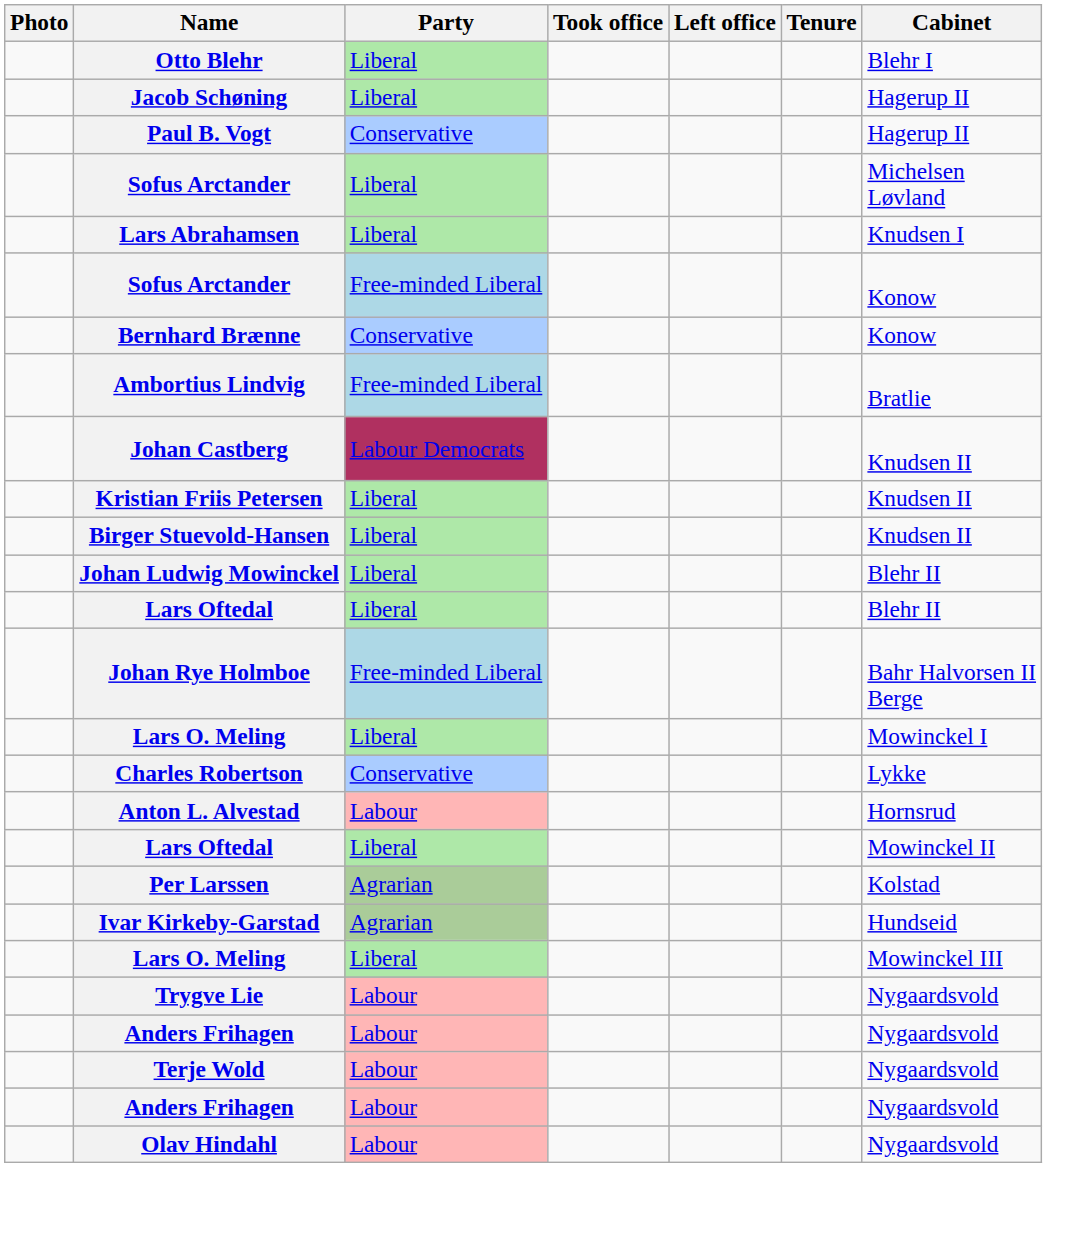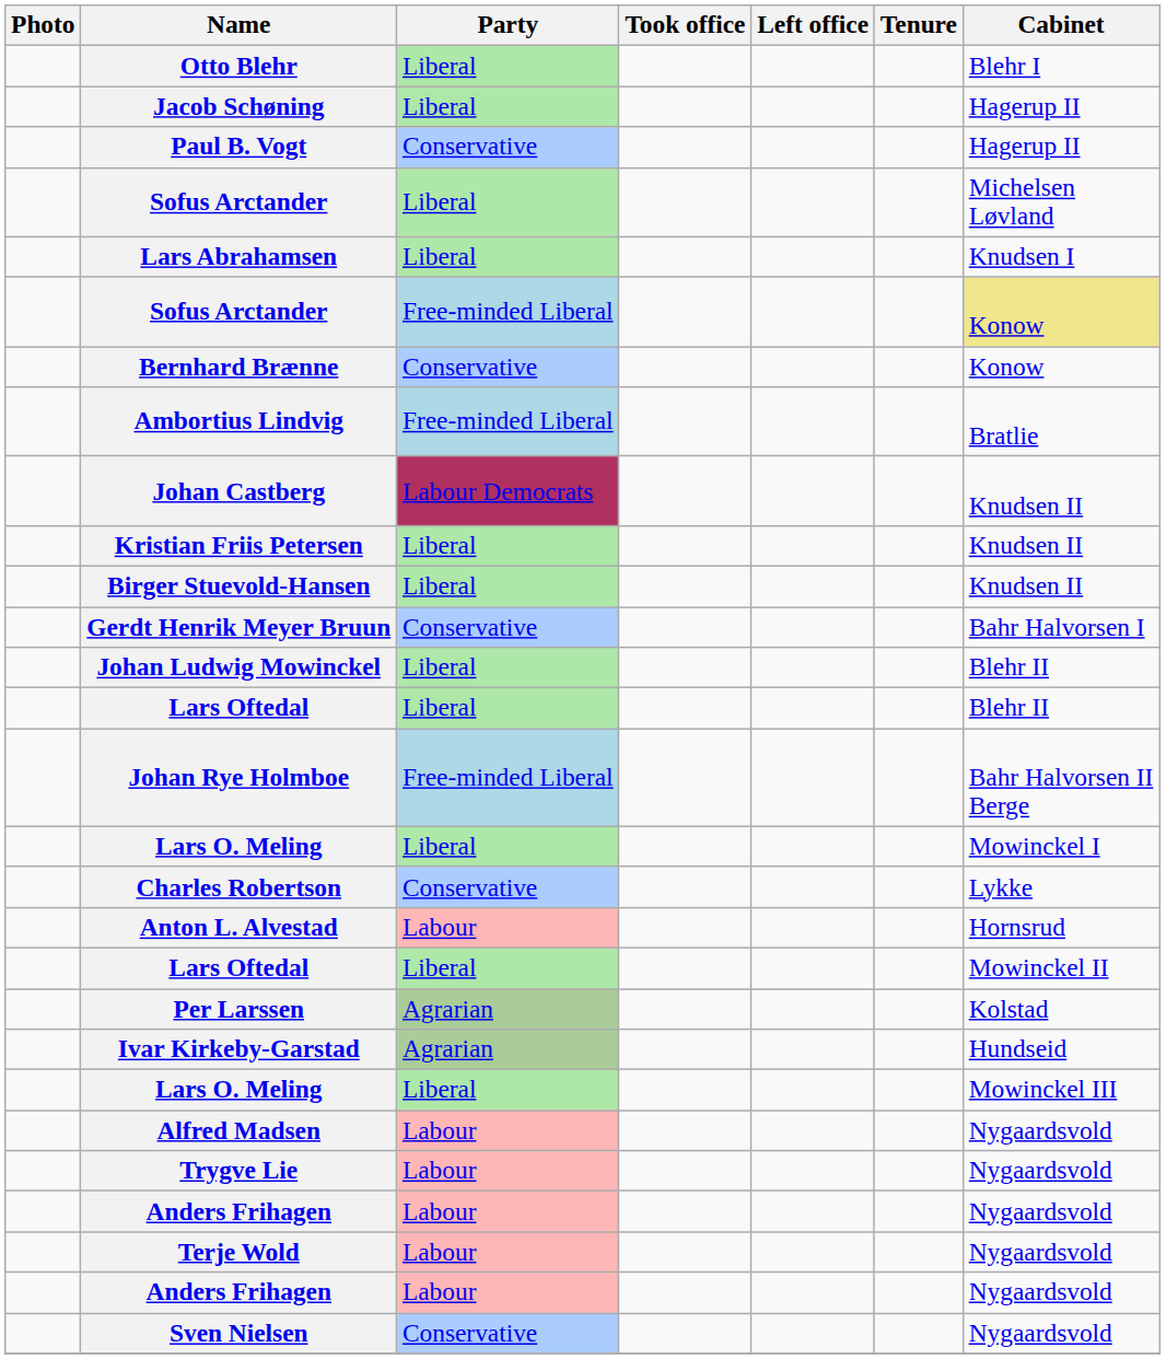 <table class="wikitable plainrowheaders sortable">
 <tr>
 <th scope=col class=unsortable>Photo</th>
 <th scope=col>Name</th>
 <th scope=col>Party</th>
 <th scope=col>Took office</th>
 <th scope=col>Left office</th>
 <th scope=col>Tenure</th>
 <th scope=col>Cabinet</th>
 </tr>
 <tr>
 <td align=center></td>
 <th scope=row><a href='#'>Otto Blehr</a></th>
 <td style="background:#AEE8A8"><a href='#'>Liberal</a></td>
 <td></td>
 <td></td>
 <td></td>
 <td><a href='#'>Blehr I</a></td>
 </tr>
 <tr>
 <td align=center></td>
 <th scope=row><a href='#'>Jacob Schøning</a></th>
 <td style="background:#AEE8A8"><a href='#'>Liberal</a></td>
 <td></td>
 <td></td>
 <td></td>
 <td><a href='#'>Hagerup II</a></td>
 </tr>
 <tr>
 <td align=center></td>
 <th scope=row><a href='#'>Paul B. Vogt</a></th>
 <td style="background:#AACCFF"><a href='#'>Conservative</a></td>
 <td></td>
 <td></td>
 <td></td>
 <td><a href='#'>Hagerup II</a></td>
 </tr>
 <tr>
 <td align=center></td>
 <th scope=row><a href='#'>Sofus Arctander</a></th>
 <td style="background:#AEE8A8"><a href='#'>Liberal</a></td>
 <td></td>
 <td></td>
 <td></td>
 <td><a href='#'>Michelsen</a> <br> <a href='#'>Løvland</a></td>
 </tr>
 <tr>
 <td align=center></td>
 <th scope=row><a href='#'>Lars Abrahamsen</a></th>
 <td style="background:#AEE8A8"><a href='#'>Liberal</a></td>
 <td></td>
 <td></td>
 <td></td>
 <td><a href='#'>Knudsen I</a></td>
 </tr>
 <tr>
 <td align=center></td>
 <th scope=row><a href='#'>Sofus Arctander</a></th>
 <td style="background:#ADD8E6"><a href='#'>Free-minded Liberal</a></td>
 <td></td>
 <td></td>
 <td></td>
-<td><br><a href='#'>Konow</a></td>
+<td style="background: khaki;"><br><a href='#'>Konow</a></td>
 </tr>
 <tr>
 <td align=center></td>
 <th scope=row><a href='#'>Bernhard Brænne</a></th>
 <td style="background:#AACCFF"><a href='#'>Conservative</a></td>
 <td></td>
 <td></td>
 <td></td>
 <td><a href='#'>Konow</a></td>
 </tr>
 <tr>
 <td align=center></td>
 <th scope=row><a href='#'>Ambortius Lindvig</a></th>
 <td style="background:#ADD8E6"><a href='#'>Free-minded Liberal</a></td>
 <td></td>
 <td></td>
 <td></td>
 <td><br><a href='#'>Bratlie</a></td>
 </tr>
 <tr>
 <td align=center></td>
 <th scope=row><a href='#'>Johan Castberg</a></th>
 <td style="background:#B03060"><a href='#'>Labour Democrats</a></td>
 <td></td>
 <td></td>
 <td></td>
 <td><br><a href='#'>Knudsen II</a></td>
 </tr>
 <tr>
 <td align=center></td>
 <th scope=row><a href='#'>Kristian Friis Petersen</a></th>
 <td style="background:#AEE8A8"><a href='#'>Liberal</a></td>
 <td></td>
 <td></td>
 <td></td>
 <td><a href='#'>Knudsen II</a></td>
 </tr>
 <tr>
 <td align=center></td>
 <th scope=row><a href='#'>Birger Stuevold-Hansen</a></th>
 <td style="background:#AEE8A8"><a href='#'>Liberal</a></td>
 <td></td>
 <td></td>
 <td></td>
 <td><a href='#'>Knudsen II</a></td>
+</tr>
+<tr>
+<td align=center></td>
+<th scope=row><a href='#'>Gerdt Henrik Meyer Bruun</a></th>
+<td style="background:#AACCFF"><a href='#'>Conservative</a></td>
+<td></td>
+<td></td>
+<td></td>
+<td><a href='#'>Bahr Halvorsen I</a></td>
 </tr>
 <tr>
 <td align=center></td>
 <th scope=row><a href='#'>Johan Ludwig Mowinckel</a></th>
 <td style="background:#AEE8A8"><a href='#'>Liberal</a></td>
 <td></td>
 <td></td>
 <td></td>
 <td><a href='#'>Blehr II</a></td>
 </tr>
 <tr>
 <td align=center></td>
 <th scope=row><a href='#'>Lars Oftedal</a></th>
 <td style="background:#AEE8A8"><a href='#'>Liberal</a></td>
 <td></td>
 <td></td>
 <td></td>
 <td><a href='#'>Blehr II</a></td>
 </tr>
 <tr>
 <td align=center></td>
 <th scope=row><a href='#'>Johan Rye Holmboe</a></th>
 <td style="background:#ADD8E6"><a href='#'>Free-minded Liberal</a></td>
 <td></td>
 <td></td>
 <td></td>
 <td><br><a href='#'>Bahr Halvorsen II</a> <br> <a href='#'>Berge</a></td>
 </tr>
 <tr>
 <td align=center></td>
 <th scope=row><a href='#'>Lars O. Meling</a></th>
 <td style="background:#AEE8A8"><a href='#'>Liberal</a></td>
 <td></td>
 <td></td>
 <td></td>
 <td><a href='#'>Mowinckel I</a></td>
 </tr>
 <tr>
 <td align=center></td>
 <th scope=row><a href='#'>Charles Robertson</a></th>
 <td style="background:#AACCFF"><a href='#'>Conservative</a></td>
 <td></td>
 <td></td>
 <td></td>
 <td><a href='#'>Lykke</a></td>
 </tr>
 <tr>
 <td align=center></td>
 <th scope=row><a href='#'>Anton L. Alvestad</a></th>
 <td style="background:#FFB6B6"><a href='#'>Labour</a></td>
 <td></td>
 <td></td>
 <td></td>
 <td><a href='#'>Hornsrud</a></td>
 </tr>
 <tr>
 <td align=center></td>
 <th scope=row><a href='#'>Lars Oftedal</a></th>
 <td style="background:#AEE8A8"><a href='#'>Liberal</a></td>
 <td></td>
 <td></td>
 <td></td>
 <td><a href='#'>Mowinckel II</a></td>
 </tr>
 <tr>
 <td align=center></td>
 <th scope=row><a href='#'>Per Larssen</a></th>
 <td style="background:#AACC99"><a href='#'>Agrarian</a></td>
 <td></td>
 <td></td>
 <td></td>
 <td><a href='#'>Kolstad</a></td>
 </tr>
 <tr>
 <td align=center></td>
 <th scope=row><a href='#'>Ivar Kirkeby-Garstad</a></th>
 <td style="background:#AACC99"><a href='#'>Agrarian</a></td>
 <td></td>
 <td></td>
 <td></td>
 <td><a href='#'>Hundseid</a></td>
 </tr>
 <tr>
 <td align=center></td>
 <th scope=row><a href='#'>Lars O. Meling</a></th>
 <td style="background:#AEE8A8"><a href='#'>Liberal</a></td>
 <td></td>
 <td></td>
 <td></td>
 <td><a href='#'>Mowinckel III</a></td>
 </tr>
 <tr>
 <td align=center></td>
+<th scope=row><a href='#'>Alfred Madsen</a></th>
+<td style="background:#FFB6B6"><a href='#'>Labour</a></td>
+<td></td>
+<td></td>
+<td></td>
+<td><a href='#'>Nygaardsvold</a></td>
+</tr>
+<tr>
+<td align=center></td>
 <th scope=row><a href='#'>Trygve Lie</a></th>
 <td style="background:#FFB6B6"><a href='#'>Labour</a></td>
 <td></td>
 <td></td>
 <td></td>
 <td><a href='#'>Nygaardsvold</a></td>
 </tr>
 <tr>
 <td align=center></td>
 <th scope=row><a href='#'>Anders Frihagen</a></th>
 <td style="background:#FFB6B6"><a href='#'>Labour</a></td>
 <td></td>
 <td></td>
 <td></td>
 <td><a href='#'>Nygaardsvold</a></td>
 </tr>
 <tr>
 <td align=center></td>
 <th scope=row><a href='#'>Terje Wold</a></th>
 <td style="background:#FFB6B6"><a href='#'>Labour</a></td>
 <td></td>
 <td></td>
 <td></td>
 <td><a href='#'>Nygaardsvold</a></td>
 </tr>
 <tr>
 <td align=center></td>
 <th scope=row><a href='#'>Anders Frihagen</a></th>
 <td style="background:#FFB6B6"><a href='#'>Labour</a></td>
 <td></td>
 <td></td>
 <td></td>
 <td><a href='#'>Nygaardsvold</a></td>
 </tr>
 <tr>
 <td align=center></td>
-<th scope=row><a href='#'>Olav Hindahl</a></th>
-<td style="background:#FFB6B6"><a href='#'>Labour</a></td>
+<th scope=row><a href='#'>Sven Nielsen</a></th>
+<td style="background:#AACCFF"><a href='#'>Conservative</a></td>
 <td></td>
 <td></td>
 <td></td>
 <td><a href='#'>Nygaardsvold</a></td>
 </tr>
 <tr>
 </tr>
 </table>
